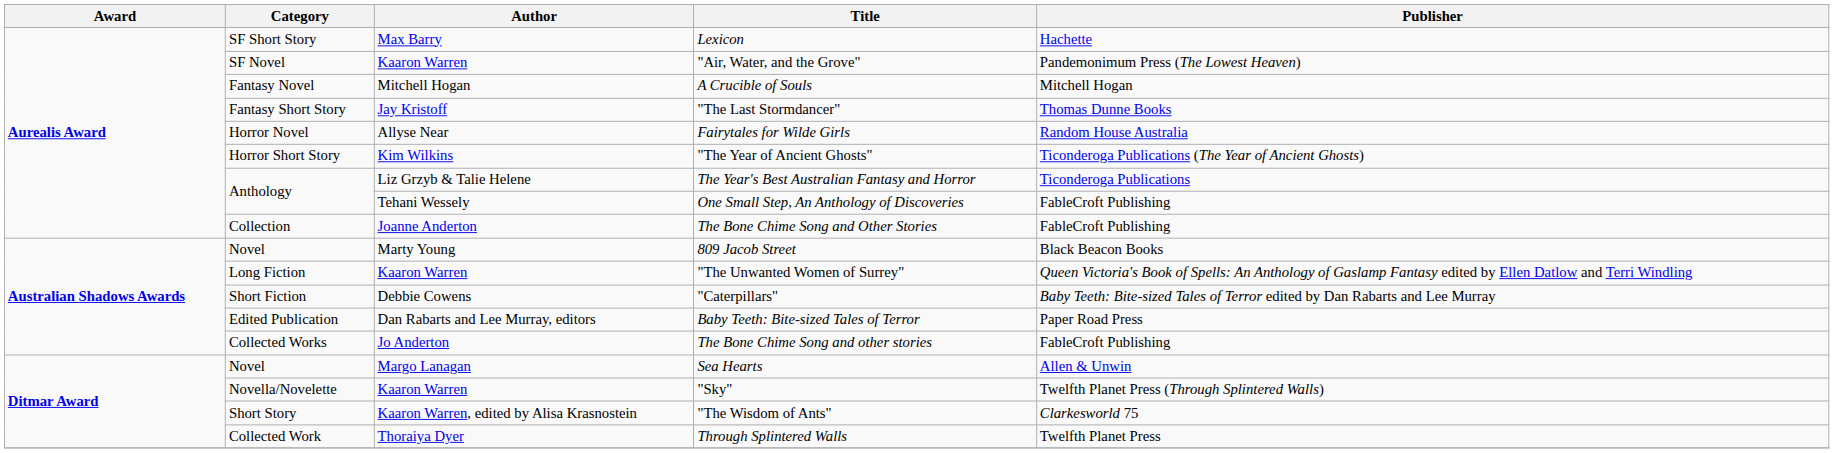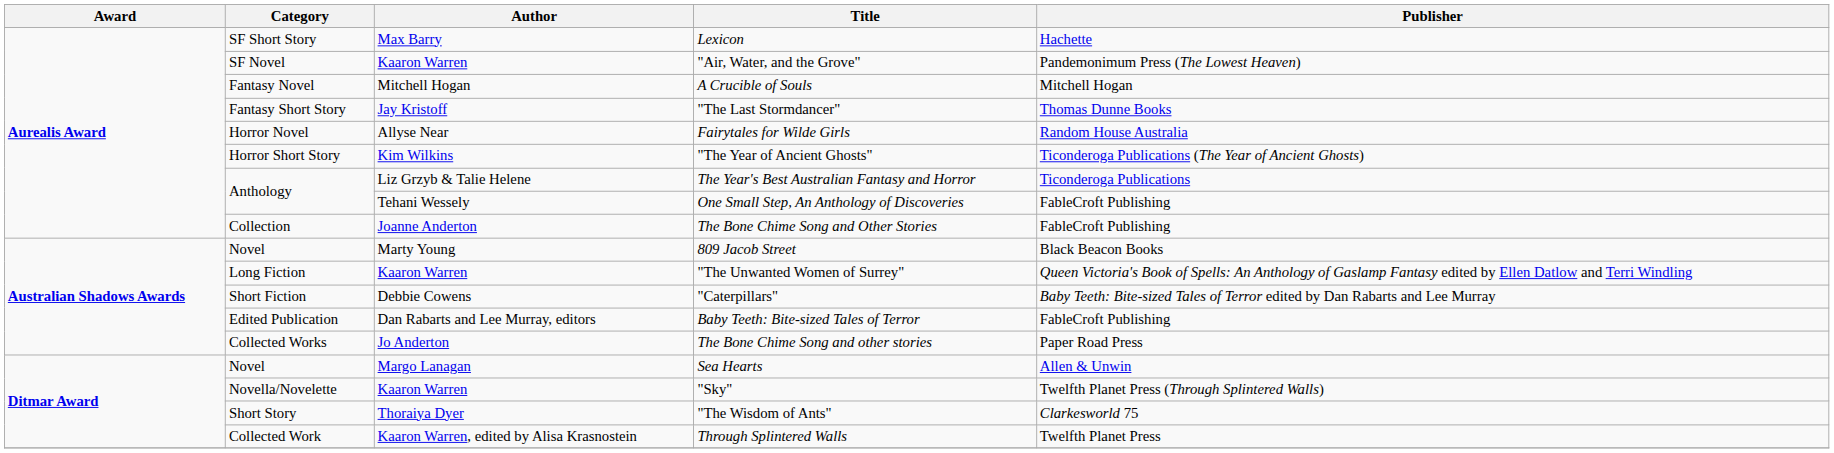 <table class="wikitable" width=100%>
 <tr>
 <th>Award</th>
 <th>Category</th>
 <th>Author</th>
 <th>Title</th>
 <th>Publisher</th>
 </tr>
 <tr>
 <td rowspan=9><strong><a href='#'>Aurealis Award</a></strong></td>
 <td>SF Short Story</td>
 <td><a href='#'>Max Barry</a></td>
 <td><em>Lexicon</em></td>
 <td><a href='#'>Hachette</a></td>
 </tr>
 <tr>
 <td>SF Novel</td>
 <td><a href='#'>Kaaron Warren</a></td>
 <td>"Air, Water, and the Grove"</td>
 <td>Pandemonimum Press (<em>The Lowest Heaven</em>)</td>
 </tr>
 <tr>
 <td>Fantasy Novel</td>
 <td>Mitchell Hogan</td>
 <td><em>A Crucible of Souls</em></td>
 <td>Mitchell Hogan</td>
 </tr>
 <tr>
 <td>Fantasy Short Story</td>
 <td><a href='#'>Jay Kristoff</a></td>
 <td>"The Last Stormdancer"</td>
 <td><a href='#'>Thomas Dunne Books</a></td>
 </tr>
 <tr>
 <td>Horror Novel</td>
 <td>Allyse Near</td>
 <td><em>Fairytales for Wilde Girls</em></td>
 <td><a href='#'>Random House Australia</a></td>
 </tr>
 <tr>
 <td>Horror Short Story</td>
 <td><a href='#'>Kim Wilkins</a></td>
 <td>"The Year of Ancient Ghosts"</td>
 <td><a href='#'>Ticonderoga Publications</a> (<em>The Year of Ancient Ghosts</em>)</td>
 </tr>
 <tr>
 <td rowspan=2>Anthology</td>
 <td>Liz Grzyb & Talie Helene</td>
 <td><em>The Year's Best Australian Fantasy and Horror</em></td>
 <td><a href='#'>Ticonderoga Publications</a></td>
 </tr>
 <tr>
 <td>Tehani Wessely</td>
 <td><em>One Small Step, An Anthology of Discoveries</em></td>
 <td>FableCroft Publishing</td>
 </tr>
 <tr>
 <td>Collection</td>
 <td><a href='#'>Joanne Anderton</a></td>
 <td><em>The Bone Chime Song and Other Stories</em></td>
 <td>FableCroft Publishing</td>
 </tr>
 <tr>
 <td rowspan=5><strong><a href='#'>Australian Shadows Awards</a></strong></td>
 <td>Novel</td>
 <td>Marty Young</td>
 <td><em>809 Jacob Street</em></td>
 <td>Black Beacon Books</td>
 </tr>
 <tr>
 <td>Long Fiction</td>
 <td><a href='#'>Kaaron Warren</a></td>
 <td>"The Unwanted Women of Surrey"</td>
 <td><em>Queen Victoria's Book of Spells: An Anthology of Gaslamp Fantasy</em> edited by <a href='#'>Ellen Datlow</a> and <a href='#'>Terri Windling</a></td>
 </tr>
 <tr>
 <td>Short Fiction</td>
 <td>Debbie Cowens</td>
 <td>"Caterpillars"</td>
 <td><em>Baby Teeth: Bite-sized Tales of Terror</em> edited by Dan Rabarts and Lee Murray</td>
 </tr>
 <tr>
 <td>Edited Publication</td>
 <td>Dan Rabarts and Lee Murray, editors</td>
 <td><em>Baby Teeth: Bite-sized Tales of Terror</em></td>
-<td>Paper Road Press</td>
+<td>FableCroft Publishing</td>
 </tr>
 <tr>
 <td>Collected Works</td>
 <td><a href='#'>Jo Anderton</a></td>
 <td><em>The Bone Chime Song and other stories</em></td>
-<td>FableCroft Publishing</td>
+<td>Paper Road Press</td>
 </tr>
 <tr>
 <td rowspan=4><strong><a href='#'>Ditmar Award</a></strong></td>
 <td>Novel</td>
 <td><a href='#'>Margo Lanagan</a></td>
 <td><em>Sea Hearts</em></td>
 <td><a href='#'>Allen & Unwin</a></td>
 </tr>
 <tr>
 <td>Novella/Novelette</td>
 <td><a href='#'>Kaaron Warren</a></td>
 <td>"Sky"</td>
 <td>Twelfth Planet Press (<em>Through Splintered Walls</em>)</td>
 </tr>
 <tr>
 <td>Short Story</td>
-<td><a href='#'>Kaaron Warren</a>, edited by Alisa Krasnostein</td>
+<td><a href='#'>Thoraiya Dyer</a></td>
 <td>"The Wisdom of Ants"</td>
 <td><em>Clarkesworld</em> 75</td>
 </tr>
 <tr>
 <td>Collected Work</td>
-<td><a href='#'>Thoraiya Dyer</a></td>
+<td><a href='#'>Kaaron Warren</a>, edited by Alisa Krasnostein</td>
 <td><em>Through Splintered Walls</em></td>
 <td>Twelfth Planet Press</td>
 </tr>
 <tr>
 </tr>
 </table>
